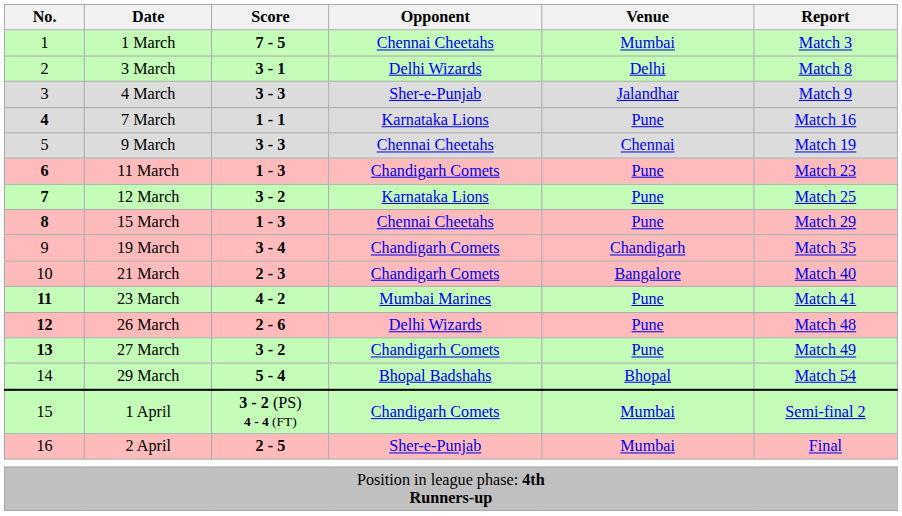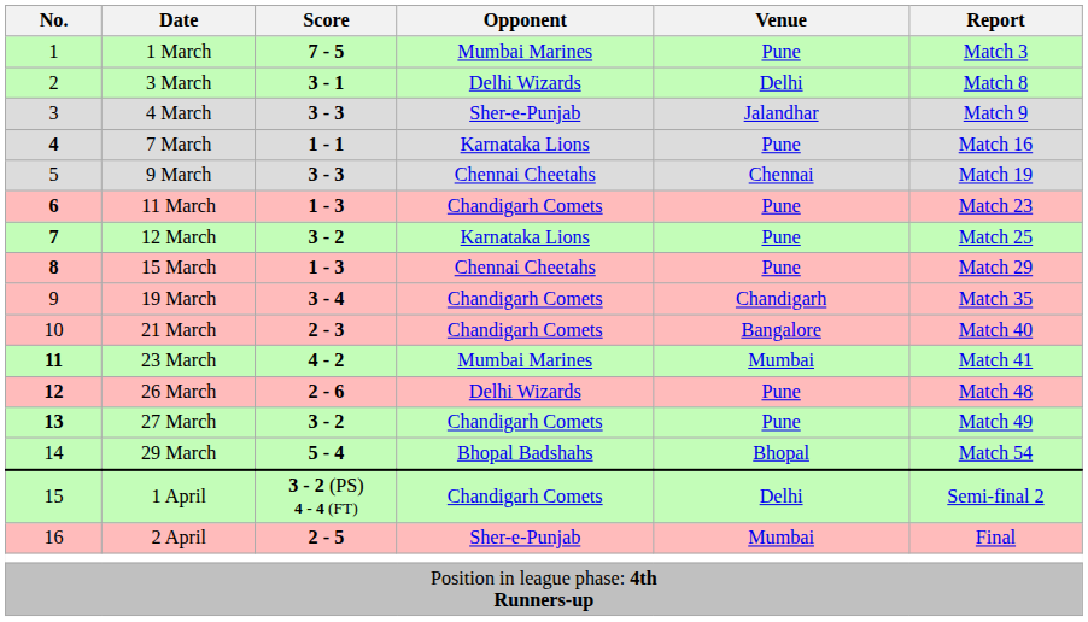 <table class=wikitable style="width:70%;text-align:center; border:none;">
 <tr>
 <th width=10>No.</th>
 <th width=15>Date</th>
 <th width=25>Score</th>
 <th width=35>Opponent</th>
 <th width=15>Venue</th>
 <th width=15>Report</th>
 </tr>
 <tr style="background:#c3fdb8;">
 <td>1</td>
 <td>1 March</td>
 <td><strong>7 - 5</strong></td>
-<td><a href='#'>Chennai Cheetahs</a></td>
-<td><a href='#'>Mumbai</a></td>
+<td><a href='#'>Mumbai Marines</a></td>
+<td><a href='#'>Pune</a></td>
 <td><a href='#'>Match 3</a></td>
 </tr>
 <tr style="background:#c3fdb8;">
 <td>2</td>
 <td>3 March</td>
 <td><strong>3 - 1</strong></td>
 <td><a href='#'>Delhi Wizards</a></td>
 <td><a href='#'>Delhi</a></td>
 <td><a href='#'>Match 8</a></td>
 </tr>
 <tr style="background:#dcdcdc;">
 <td>3</td>
 <td>4 March</td>
 <td><strong>3 - 3</strong></td>
 <td><a href='#'>Sher-e-Punjab</a></td>
 <td><a href='#'>Jalandhar</a></td>
 <td><a href='#'>Match 9</a></td>
 </tr>
 <tr style="background:#dcdcdc;">
 <td><strong>4</strong></td>
 <td>7 March</td>
 <td><strong>1 - 1</strong></td>
 <td><a href='#'>Karnataka Lions</a></td>
 <td><a href='#'>Pune</a></td>
 <td><a href='#'>Match 16</a></td>
 </tr>
 <tr style="background:#dcdcdc;">
 <td>5</td>
 <td>9 March</td>
 <td><strong>3 - 3</strong></td>
 <td><a href='#'>Chennai Cheetahs</a></td>
 <td><a href='#'>Chennai</a></td>
 <td><a href='#'>Match 19</a></td>
 </tr>
 <tr style="background:#fbb;">
 <td><strong>6</strong></td>
 <td>11 March</td>
 <td><strong>1 - 3</strong></td>
 <td><a href='#'>Chandigarh Comets</a></td>
 <td><a href='#'>Pune</a></td>
 <td><a href='#'>Match 23</a></td>
 </tr>
 <tr style="background:#c3fdb8;">
 <td><strong>7</strong></td>
 <td>12 March</td>
 <td><strong>3 - 2</strong></td>
 <td><a href='#'>Karnataka Lions</a></td>
 <td><a href='#'>Pune</a></td>
 <td><a href='#'>Match 25</a></td>
 </tr>
 <tr style="background:#fbb;">
 <td><strong>8</strong></td>
 <td>15 March</td>
 <td><strong>1 - 3</strong></td>
 <td><a href='#'>Chennai Cheetahs</a></td>
 <td><a href='#'>Pune</a></td>
 <td><a href='#'>Match 29</a></td>
 </tr>
 <tr style="background:#fbb;">
 <td>9</td>
 <td>19 March</td>
 <td><strong>3 - 4</strong></td>
 <td><a href='#'>Chandigarh Comets</a></td>
 <td><a href='#'>Chandigarh</a></td>
 <td><a href='#'>Match 35</a></td>
 </tr>
 <tr style="background:#fbb;">
 <td>10</td>
 <td>21 March</td>
 <td><strong>2 - 3</strong></td>
 <td><a href='#'>Chandigarh Comets</a></td>
 <td><a href='#'>Bangalore</a></td>
 <td><a href='#'>Match 40</a></td>
 </tr>
 <tr style="background:#c3fdb8;">
 <td><strong>11</strong></td>
 <td>23 March</td>
 <td><strong>4 - 2</strong></td>
 <td><a href='#'>Mumbai Marines</a></td>
-<td><a href='#'>Pune</a></td>
+<td><a href='#'>Mumbai</a></td>
 <td><a href='#'>Match 41</a></td>
 </tr>
 <tr style="background:#fbb;">
 <td><strong>12</strong></td>
 <td>26 March</td>
 <td><strong>2 - 6</strong></td>
 <td><a href='#'>Delhi Wizards</a></td>
 <td><a href='#'>Pune</a></td>
 <td><a href='#'>Match 48</a></td>
 </tr>
 <tr style="background:#c3fdb8;">
 <td><strong>13</strong></td>
 <td>27 March</td>
 <td><strong>3 - 2</strong></td>
 <td><a href='#'>Chandigarh Comets</a></td>
 <td><a href='#'>Pune</a></td>
 <td><a href='#'>Match 49</a></td>
 </tr>
 <tr style="background:#c3fdb8;">
 <td>14</td>
 <td>29 March</td>
 <td><strong>5 - 4</strong></td>
 <td><a href='#'>Bhopal Badshahs</a></td>
 <td><a href='#'>Bhopal</a></td>
 <td><a href='#'>Match 54</a></td>
 </tr>
 <tr style="border-top:2px solid black; background:#c3fdb8;">
 <td>15</td>
 <td>1 April</td>
 <td><strong>3 - 2</strong> <span>(PS)</span> <br> <small><strong>4 - 4</strong> <span>(FT)</span></small></td>
 <td><a href='#'>Chandigarh Comets</a></td>
-<td><a href='#'>Mumbai</a></td>
+<td><a href='#'>Delhi</a></td>
 <td><a href='#'>Semi-final 2</a></td>
 </tr>
 <tr style="background:#fbb;">
 <td>16</td>
 <td>2 April</td>
 <td><strong>2 - 5</strong></td>
 <td><a href='#'>Sher-e-Punjab</a></td>
 <td><a href='#'>Mumbai</a></td>
 <td><a href='#'>Final</a></td>
 </tr>
 <tr>
 <td colspan="6" style="background:#ffffff; border:none"></td>
 </tr>
 <tr style="background:silver">
 <td colspan="6">Position in league phase: <strong>4th</strong><br><strong>Runners-up</strong></td>
 </tr>
 </table>
